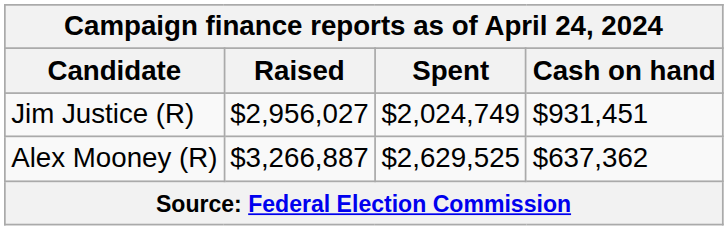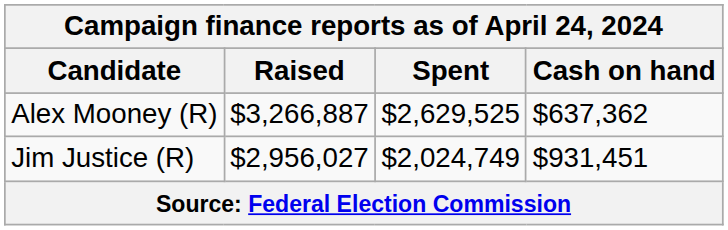 <table class="wikitable sortable">
 <tr>
 <th colspan=4>Campaign finance reports as of April 24, 2024</th>
 </tr>
 <tr style="text-align:center;">
 <th>Candidate</th>
 <th>Raised</th>
 <th>Spent</th>
 <th>Cash on hand</th>
 </tr>
 <tr>
+<td>Alex Mooney (R)</td>
+<td>$3,266,887</td>
+<td>$2,629,525</td>
+<td>$637,362</td>
+</tr>
+<tr>
 <td>Jim Justice (R)</td>
 <td>$2,956,027</td>
 <td>$2,024,749</td>
 <td>$931,451</td>
 </tr>
 <tr>
-<td>Alex Mooney (R)</td>
-<td>$3,266,887</td>
-<td>$2,629,525</td>
-<td>$637,362</td>
-</tr>
-<tr>
 <th colspan="4"><small>Source: <a href='#'>Federal Election Commission</a></small></th>
 </tr>
 </table>
